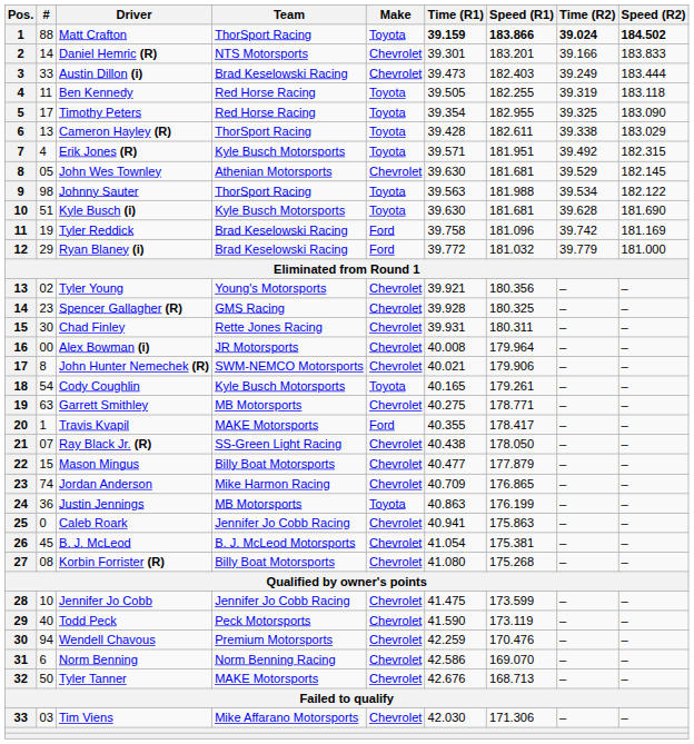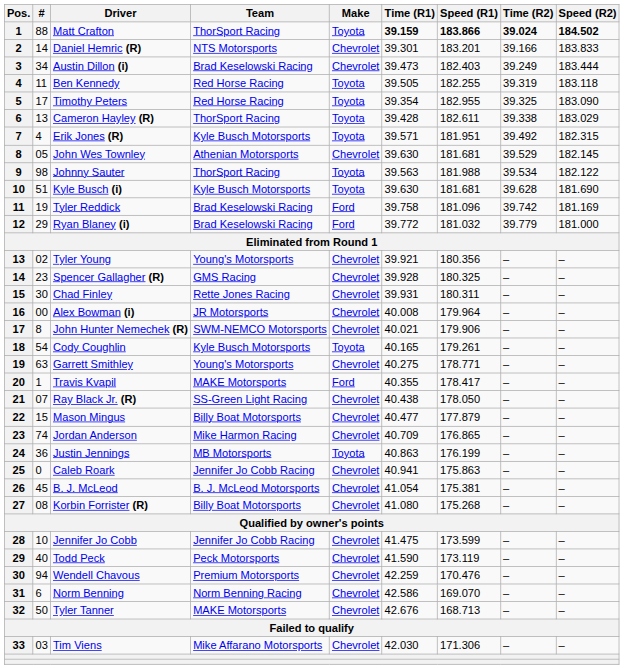 <table class="wikitable" style="font-size:95%">
 <tr>
 <th>Pos.</th>
 <th>#</th>
 <th>Driver</th>
 <th>Team</th>
 <th>Make</th>
 <th>Time (R1)</th>
 <th>Speed (R1)</th>
 <th>Time (R2)</th>
 <th>Speed (R2)</th>
 </tr>
 <tr>
 <th>1</th>
 <td>88</td>
 <td><a href='#'>Matt Crafton</a></td>
 <td><a href='#'>ThorSport Racing</a></td>
 <td><a href='#'>Toyota</a></td>
 <td><strong>39.159</strong></td>
 <td><strong>183.866</strong></td>
 <td><strong>39.024</strong></td>
 <td><strong>184.502</strong></td>
 </tr>
 <tr>
 <th>2</th>
 <td>14</td>
 <td><a href='#'>Daniel Hemric</a> <strong>(R)</strong></td>
 <td><a href='#'>NTS Motorsports</a></td>
 <td><a href='#'>Chevrolet</a></td>
 <td>39.301</td>
 <td>183.201</td>
 <td>39.166</td>
 <td>183.833</td>
 </tr>
 <tr>
 <th>3</th>
-<td>33</td>
+<td>34</td>
 <td><a href='#'>Austin Dillon</a> <strong>(i)</strong></td>
 <td><a href='#'>Brad Keselowski Racing</a></td>
 <td><a href='#'>Chevrolet</a></td>
 <td>39.473</td>
 <td>182.403</td>
 <td>39.249</td>
 <td>183.444</td>
 </tr>
 <tr>
 <th>4</th>
 <td>11</td>
 <td><a href='#'>Ben Kennedy</a></td>
 <td><a href='#'>Red Horse Racing</a></td>
 <td><a href='#'>Toyota</a></td>
 <td>39.505</td>
 <td>182.255</td>
 <td>39.319</td>
 <td>183.118</td>
 </tr>
 <tr>
 <th>5</th>
 <td>17</td>
 <td><a href='#'>Timothy Peters</a></td>
 <td><a href='#'>Red Horse Racing</a></td>
 <td><a href='#'>Toyota</a></td>
 <td>39.354</td>
 <td>182.955</td>
 <td>39.325</td>
 <td>183.090</td>
 </tr>
 <tr>
 <th>6</th>
 <td>13</td>
 <td><a href='#'>Cameron Hayley</a> <strong>(R)</strong></td>
 <td><a href='#'>ThorSport Racing</a></td>
 <td><a href='#'>Toyota</a></td>
 <td>39.428</td>
 <td>182.611</td>
 <td>39.338</td>
 <td>183.029</td>
 </tr>
 <tr>
 <th>7</th>
 <td>4</td>
 <td><a href='#'>Erik Jones</a> <strong>(R)</strong></td>
 <td><a href='#'>Kyle Busch Motorsports</a></td>
 <td><a href='#'>Toyota</a></td>
 <td>39.571</td>
 <td>181.951</td>
 <td>39.492</td>
 <td>182.315</td>
 </tr>
 <tr>
 <th>8</th>
 <td>05</td>
 <td><a href='#'>John Wes Townley</a></td>
 <td><a href='#'>Athenian Motorsports</a></td>
 <td><a href='#'>Chevrolet</a></td>
 <td>39.630</td>
 <td>181.681</td>
 <td>39.529</td>
 <td>182.145</td>
 </tr>
 <tr>
 <th>9</th>
 <td>98</td>
 <td><a href='#'>Johnny Sauter</a></td>
 <td><a href='#'>ThorSport Racing</a></td>
 <td><a href='#'>Toyota</a></td>
 <td>39.563</td>
 <td>181.988</td>
 <td>39.534</td>
 <td>182.122</td>
 </tr>
 <tr>
 <th>10</th>
 <td>51</td>
 <td><a href='#'>Kyle Busch</a> <strong>(i)</strong></td>
 <td><a href='#'>Kyle Busch Motorsports</a></td>
 <td><a href='#'>Toyota</a></td>
 <td>39.630</td>
 <td>181.681</td>
 <td>39.628</td>
 <td>181.690</td>
 </tr>
 <tr>
 <th>11</th>
 <td>19</td>
 <td><a href='#'>Tyler Reddick</a></td>
 <td><a href='#'>Brad Keselowski Racing</a></td>
 <td><a href='#'>Ford</a></td>
 <td>39.758</td>
 <td>181.096</td>
 <td>39.742</td>
 <td>181.169</td>
 </tr>
 <tr>
 <th>12</th>
 <td>29</td>
 <td><a href='#'>Ryan Blaney</a> <strong>(i)</strong></td>
 <td><a href='#'>Brad Keselowski Racing</a></td>
 <td><a href='#'>Ford</a></td>
 <td>39.772</td>
 <td>181.032</td>
 <td>39.779</td>
 <td>181.000</td>
 </tr>
 <tr>
 <th colspan="9">Eliminated from Round 1</th>
 </tr>
 <tr>
 <th>13</th>
 <td>02</td>
 <td><a href='#'>Tyler Young</a></td>
 <td><a href='#'>Young's Motorsports</a></td>
 <td><a href='#'>Chevrolet</a></td>
 <td>39.921</td>
 <td>180.356</td>
 <td>–</td>
 <td>–</td>
 </tr>
 <tr>
 <th>14</th>
 <td>23</td>
 <td><a href='#'>Spencer Gallagher</a> <strong>(R)</strong></td>
 <td><a href='#'>GMS Racing</a></td>
 <td><a href='#'>Chevrolet</a></td>
 <td>39.928</td>
 <td>180.325</td>
 <td>–</td>
 <td>–</td>
 </tr>
 <tr>
 <th>15</th>
 <td>30</td>
 <td><a href='#'>Chad Finley</a></td>
 <td><a href='#'>Rette Jones Racing</a></td>
 <td><a href='#'>Chevrolet</a></td>
 <td>39.931</td>
 <td>180.311</td>
 <td>–</td>
 <td>–</td>
 </tr>
 <tr>
 <th>16</th>
 <td>00</td>
 <td><a href='#'>Alex Bowman</a> <strong>(i)</strong></td>
 <td><a href='#'>JR Motorsports</a></td>
 <td><a href='#'>Chevrolet</a></td>
 <td>40.008</td>
 <td>179.964</td>
 <td>–</td>
 <td>–</td>
 </tr>
 <tr>
 <th>17</th>
 <td>8</td>
 <td><a href='#'>John Hunter Nemechek</a> <strong>(R)</strong></td>
 <td><a href='#'>SWM-NEMCO Motorsports</a></td>
 <td><a href='#'>Chevrolet</a></td>
 <td>40.021</td>
 <td>179.906</td>
 <td>–</td>
 <td>–</td>
 </tr>
 <tr>
 <th>18</th>
 <td>54</td>
 <td><a href='#'>Cody Coughlin</a></td>
 <td><a href='#'>Kyle Busch Motorsports</a></td>
 <td><a href='#'>Toyota</a></td>
 <td>40.165</td>
 <td>179.261</td>
 <td>–</td>
 <td>–</td>
 </tr>
 <tr>
 <th>19</th>
 <td>63</td>
 <td><a href='#'>Garrett Smithley</a></td>
-<td><a href='#'>MB Motorsports</a></td>
+<td><a href='#'>Young's Motorsports</a></td>
 <td><a href='#'>Chevrolet</a></td>
 <td>40.275</td>
 <td>178.771</td>
 <td>–</td>
 <td>–</td>
 </tr>
 <tr>
 <th>20</th>
 <td>1</td>
 <td><a href='#'>Travis Kvapil</a></td>
 <td><a href='#'>MAKE Motorsports</a></td>
 <td><a href='#'>Ford</a></td>
 <td>40.355</td>
 <td>178.417</td>
 <td>–</td>
 <td>–</td>
 </tr>
 <tr>
 <th>21</th>
 <td>07</td>
 <td><a href='#'>Ray Black Jr.</a> <strong>(R)</strong></td>
 <td><a href='#'>SS-Green Light Racing</a></td>
 <td><a href='#'>Chevrolet</a></td>
 <td>40.438</td>
 <td>178.050</td>
 <td>–</td>
 <td>–</td>
 </tr>
 <tr>
 <th>22</th>
 <td>15</td>
 <td><a href='#'>Mason Mingus</a></td>
 <td><a href='#'>Billy Boat Motorsports</a></td>
 <td><a href='#'>Chevrolet</a></td>
 <td>40.477</td>
 <td>177.879</td>
 <td>–</td>
 <td>–</td>
 </tr>
 <tr>
 <th>23</th>
 <td>74</td>
 <td><a href='#'>Jordan Anderson</a></td>
 <td><a href='#'>Mike Harmon Racing</a></td>
 <td><a href='#'>Chevrolet</a></td>
 <td>40.709</td>
 <td>176.865</td>
 <td>–</td>
 <td>–</td>
 </tr>
 <tr>
 <th>24</th>
 <td>36</td>
 <td><a href='#'>Justin Jennings</a></td>
 <td><a href='#'>MB Motorsports</a></td>
 <td><a href='#'>Toyota</a></td>
 <td>40.863</td>
 <td>176.199</td>
 <td>–</td>
 <td>–</td>
 </tr>
 <tr>
 <th>25</th>
 <td>0</td>
 <td><a href='#'>Caleb Roark</a></td>
 <td><a href='#'>Jennifer Jo Cobb Racing</a></td>
 <td><a href='#'>Chevrolet</a></td>
 <td>40.941</td>
 <td>175.863</td>
 <td>–</td>
 <td>–</td>
 </tr>
 <tr>
 <th>26</th>
 <td>45</td>
 <td><a href='#'>B. J. McLeod</a></td>
 <td><a href='#'>B. J. McLeod Motorsports</a></td>
 <td><a href='#'>Chevrolet</a></td>
 <td>41.054</td>
 <td>175.381</td>
 <td>–</td>
 <td>–</td>
 </tr>
 <tr>
 <th>27</th>
 <td>08</td>
 <td><a href='#'>Korbin Forrister</a> <strong>(R)</strong></td>
 <td><a href='#'>Billy Boat Motorsports</a></td>
 <td><a href='#'>Chevrolet</a></td>
 <td>41.080</td>
 <td>175.268</td>
 <td>–</td>
 <td>–</td>
 </tr>
 <tr>
 <th colspan="9">Qualified by owner's points</th>
 </tr>
 <tr>
 <th>28</th>
 <td>10</td>
 <td><a href='#'>Jennifer Jo Cobb</a></td>
 <td><a href='#'>Jennifer Jo Cobb Racing</a></td>
 <td><a href='#'>Chevrolet</a></td>
 <td>41.475</td>
 <td>173.599</td>
 <td>–</td>
 <td>–</td>
 </tr>
 <tr>
 <th>29</th>
 <td>40</td>
 <td><a href='#'>Todd Peck</a></td>
 <td><a href='#'>Peck Motorsports</a></td>
 <td><a href='#'>Chevrolet</a></td>
 <td>41.590</td>
 <td>173.119</td>
 <td>–</td>
 <td>–</td>
 </tr>
 <tr>
 <th>30</th>
 <td>94</td>
 <td><a href='#'>Wendell Chavous</a></td>
 <td><a href='#'>Premium Motorsports</a></td>
 <td><a href='#'>Chevrolet</a></td>
 <td>42.259</td>
 <td>170.476</td>
 <td>–</td>
 <td>–</td>
 </tr>
 <tr>
 <th>31</th>
 <td>6</td>
 <td><a href='#'>Norm Benning</a></td>
 <td><a href='#'>Norm Benning Racing</a></td>
 <td><a href='#'>Chevrolet</a></td>
 <td>42.586</td>
 <td>169.070</td>
 <td>–</td>
 <td>–</td>
 </tr>
 <tr>
 <th>32</th>
 <td>50</td>
 <td><a href='#'>Tyler Tanner</a></td>
 <td><a href='#'>MAKE Motorsports</a></td>
 <td><a href='#'>Chevrolet</a></td>
 <td>42.676</td>
 <td>168.713</td>
 <td>–</td>
 <td>–</td>
 </tr>
 <tr>
 <th colspan="9">Failed to qualify</th>
 </tr>
 <tr>
 <th>33</th>
 <td>03</td>
 <td><a href='#'>Tim Viens</a></td>
 <td><a href='#'>Mike Affarano Motorsports</a></td>
 <td><a href='#'>Chevrolet</a></td>
 <td>42.030</td>
 <td>171.306</td>
 <td>–</td>
 <td>–</td>
 </tr>
 <tr>
 <th colspan="9"></th>
 </tr>
 <tr>
 <th colspan="9"></th>
 </tr>
 </table>
